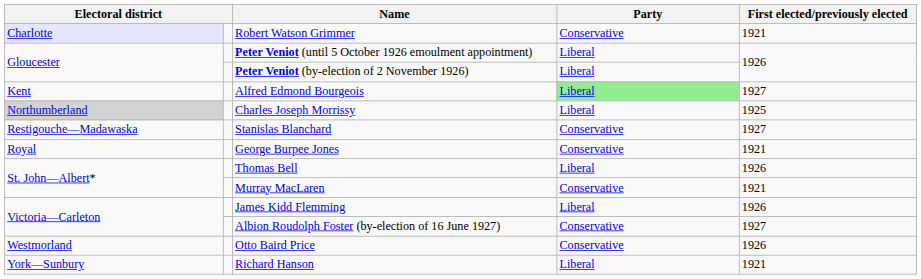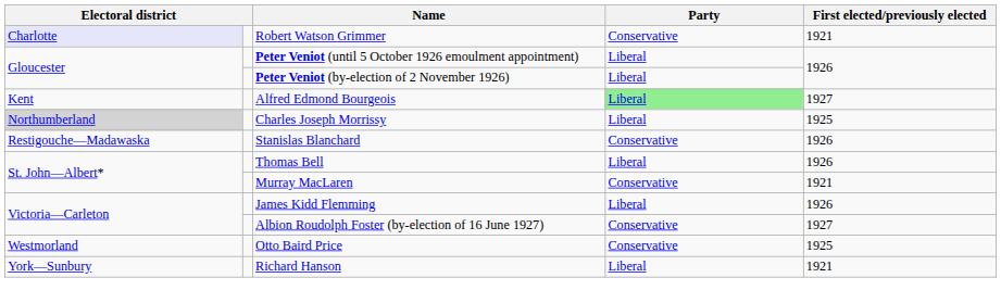 <table class="wikitable" width=95%>
 <tr>
 <th colspan=2 width=25%>Electoral district</th>
 <th>Name</th>
 <th width=20%>Party</th>
 <th>First elected/previously elected</th>
 </tr>
 <tr>
 <td width=24% style="background: lavender;"><a href='#'>Charlotte</a></td>
 <td></td>
 <td><a href='#'>Robert Watson Grimmer</a></td>
 <td><a href='#'>Conservative</a></td>
 <td>1921</td>
 </tr>
 <tr>
 <td rowspan=2><a href='#'>Gloucester</a></td>
 <td></td>
 <td><strong><a href='#'>Peter Veniot</a></strong> (until 5 October 1926 emoulment appointment)</td>
 <td><a href='#'>Liberal</a></td>
 <td rowspan=2>1926</td>
 </tr>
 <tr>
 <td></td>
 <td><strong><a href='#'>Peter Veniot</a></strong> (by-election of 2 November 1926)</td>
 <td><a href='#'>Liberal</a></td>
 </tr>
 <tr>
 <td><a href='#'>Kent</a></td>
 <td></td>
 <td><a href='#'>Alfred Edmond Bourgeois</a></td>
 <td style="background: lightgreen;"><a href='#'>Liberal</a></td>
 <td>1927</td>
 </tr>
 <tr>
 <td style="background: lightgrey;"><a href='#'>Northumberland</a></td>
 <td></td>
 <td><a href='#'>Charles Joseph Morrissy</a></td>
 <td><a href='#'>Liberal</a></td>
 <td>1925</td>
 </tr>
 <tr>
 <td><a href='#'>Restigouche—Madawaska</a></td>
 <td></td>
 <td><a href='#'>Stanislas Blanchard</a></td>
 <td><a href='#'>Conservative</a></td>
-<td>1927</td>
-</tr>
-<tr>
-<td><a href='#'>Royal</a></td>
-<td></td>
-<td><a href='#'>George Burpee Jones</a></td>
-<td><a href='#'>Conservative</a></td>
-<td>1921</td>
+<td>1926</td>
 </tr>
 <tr>
 <td rowspan=2><a href='#'>St. John—Albert</a>*</td>
 <td></td>
 <td><a href='#'>Thomas Bell</a></td>
 <td><a href='#'>Liberal</a></td>
 <td>1926</td>
 </tr>
 <tr>
 <td></td>
 <td><a href='#'>Murray MacLaren</a></td>
 <td><a href='#'>Conservative</a></td>
 <td>1921</td>
 </tr>
 <tr>
 <td rowspan=2><a href='#'>Victoria—Carleton</a></td>
 <td></td>
 <td><a href='#'>James Kidd Flemming</a></td>
 <td><a href='#'>Liberal</a></td>
 <td>1926</td>
 </tr>
 <tr>
 <td></td>
 <td><a href='#'>Albion Roudolph Foster</a> (by-election of 16 June 1927)</td>
 <td><a href='#'>Conservative</a></td>
 <td>1927</td>
 </tr>
 <tr>
 <td><a href='#'>Westmorland</a></td>
 <td></td>
 <td><a href='#'>Otto Baird Price</a></td>
 <td><a href='#'>Conservative</a></td>
-<td>1926</td>
+<td>1925</td>
 </tr>
 <tr>
 <td><a href='#'>York—Sunbury</a></td>
 <td></td>
 <td><a href='#'>Richard Hanson</a></td>
 <td><a href='#'>Liberal</a></td>
 <td>1921</td>
 </tr>
 </table>
